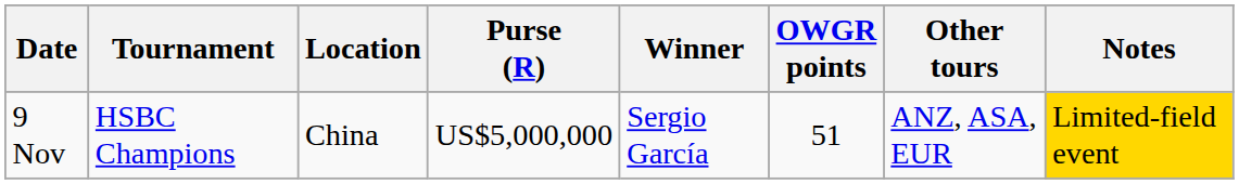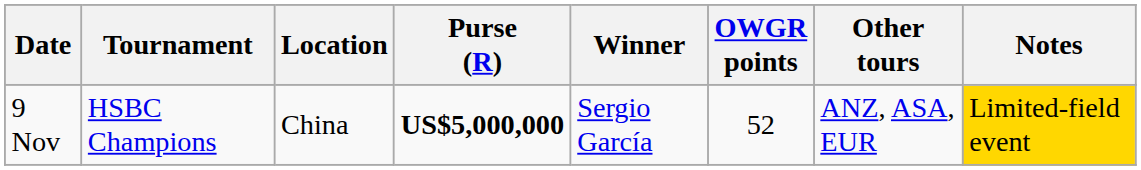 <table class="wikitable" style="font-size:95%">
 <tr>
 <th>Date</th>
 <th>Tournament</th>
 <th>Location</th>
 <th>Purse<br>(<a href='#'>R</a>)</th>
 <th>Winner</th>
 <th><a href='#'>OWGR</a><br>points</th>
 <th>Other<br>tours</th>
 <th>Notes</th>
 </tr>
 <tr>
 <td>9 Nov</td>
 <td><a href='#'>HSBC Champions</a></td>
 <td>China</td>
-<td align=right>US$5,000,000</td>
+<td align=right><strong>US$5,000,000</strong></td>
 <td> <a href='#'>Sergio García</a></td>
-<td align=center>51</td>
+<td align=center>52</td>
 <td><a href='#'>ANZ</a>, <a href='#'>ASA</a>, <a href='#'>EUR</a></td>
 <td style="background: gold;">Limited-field event</td>
 </tr>
 </table>
